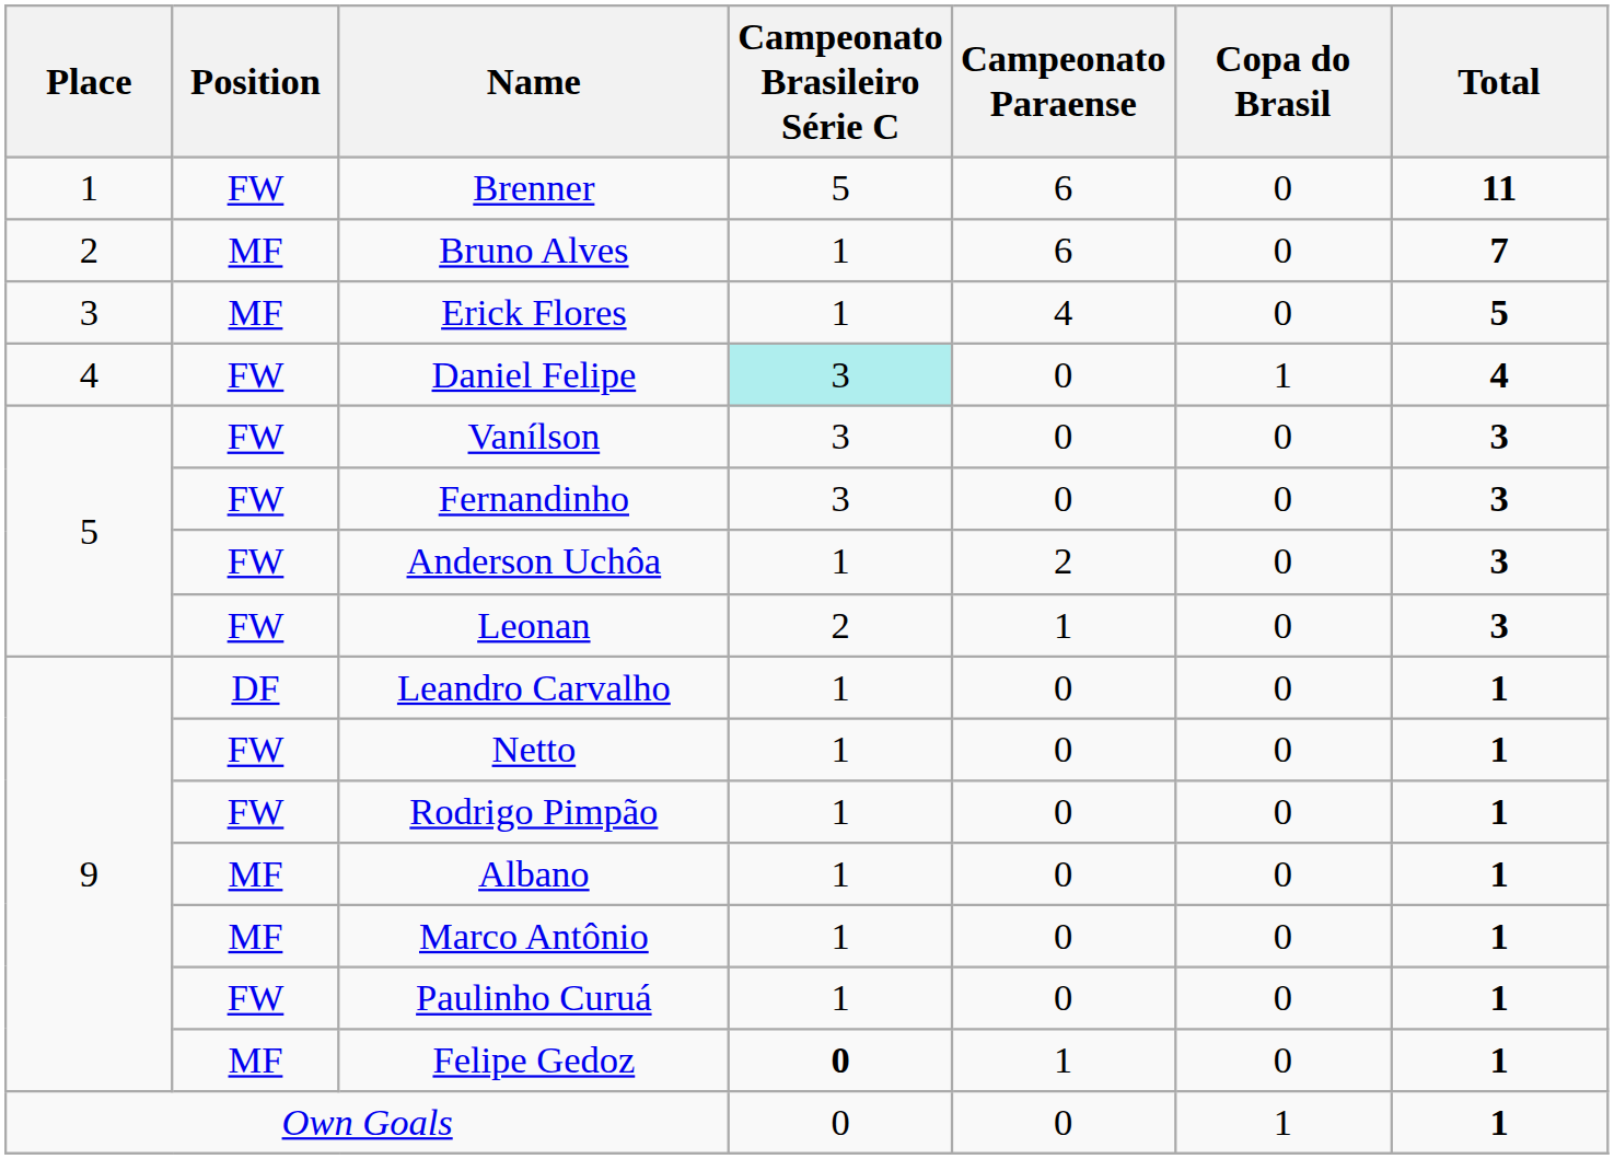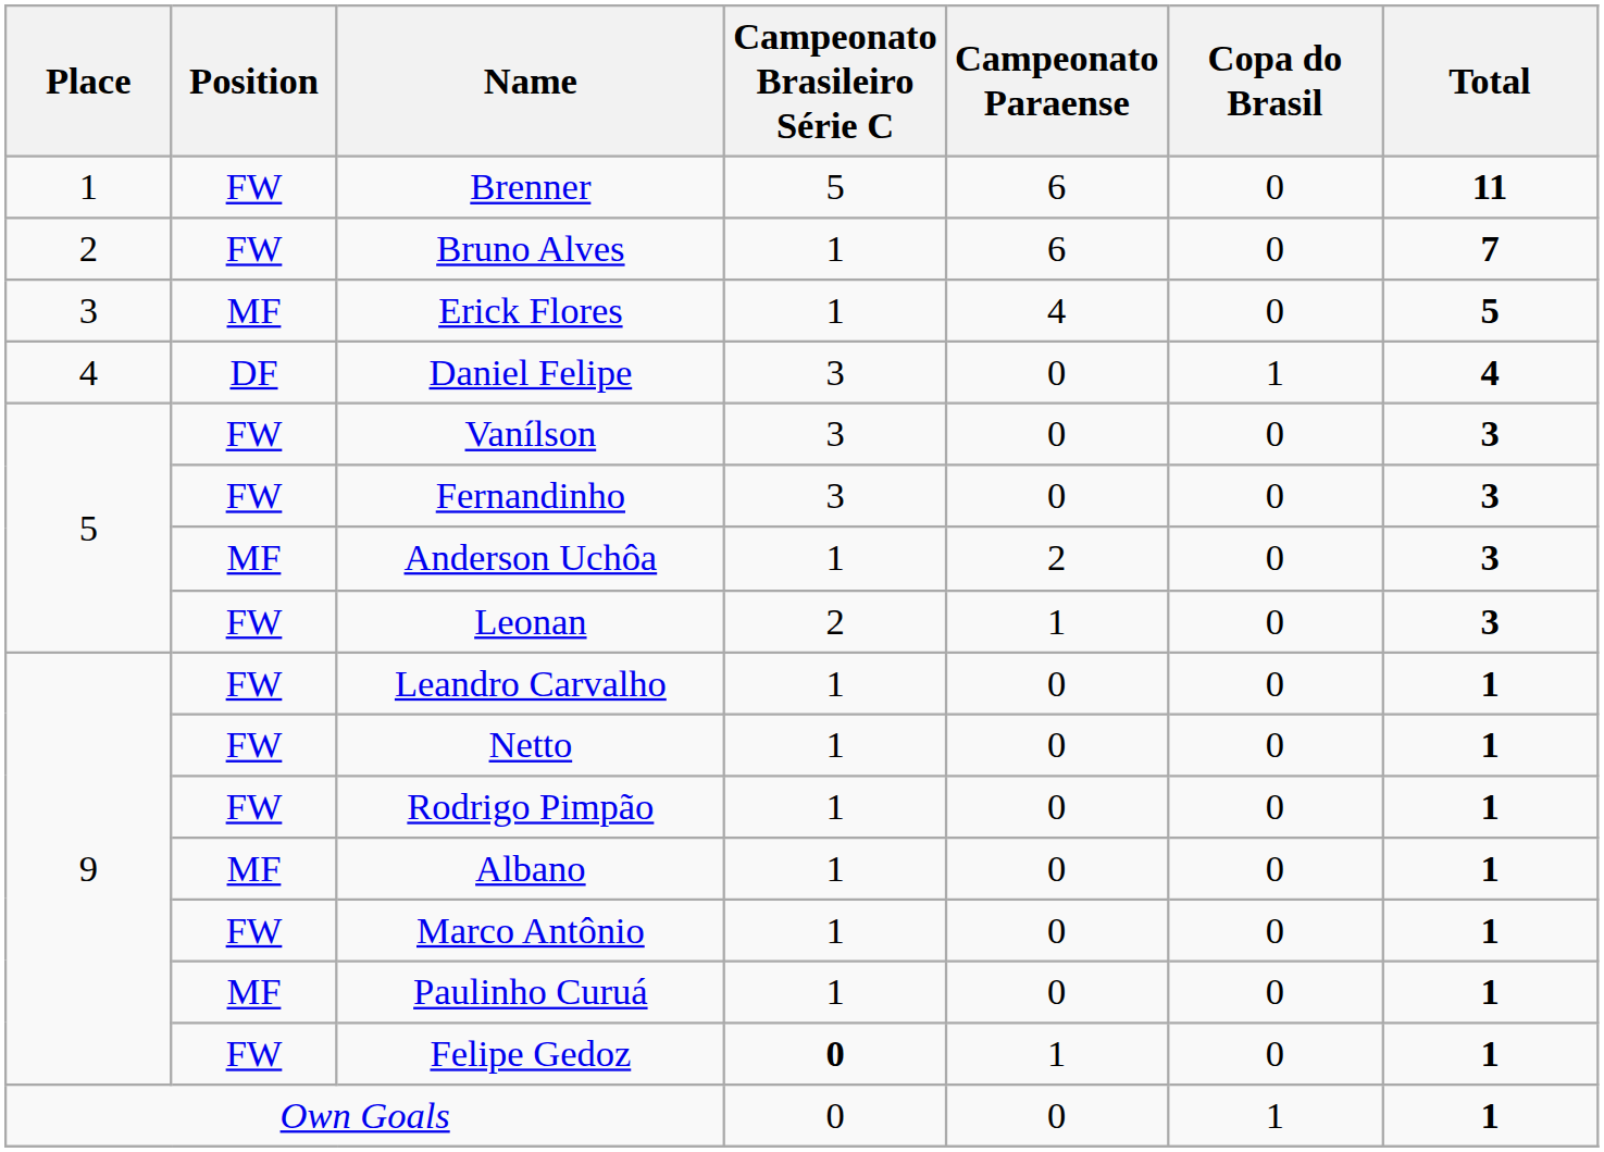 <table class="wikitable" style="font-size: 95%; text-align: center;">
 <tr>
 <th width=60>Place</th>
 <th width=60>Position</th>
 <th width=150>Name</th>
 <th width=80>Campeonato Brasileiro Série C</th>
 <th width=80>Campeonato Paraense</th>
 <th width=80>Copa do Brasil</th>
 <th width=80><strong>Total</strong></th>
 </tr>
 <tr>
 <td rowspan="1">1</td>
 <td><a href='#'>FW</a></td>
 <td><a href='#'>Brenner</a></td>
 <td>5</td>
 <td>6</td>
 <td>0</td>
 <td><strong>11</strong></td>
 </tr>
 <tr>
 <td rowspan="1">2</td>
-<td><a href='#'>MF</a></td>
+<td><a href='#'>FW</a></td>
 <td><a href='#'>Bruno Alves</a></td>
 <td>1</td>
 <td>6</td>
 <td>0</td>
 <td><strong>7</strong></td>
 </tr>
 <tr>
 <td rowspan="1">3</td>
 <td><a href='#'>MF</a></td>
 <td><a href='#'>Erick Flores</a></td>
 <td>1</td>
 <td>4</td>
 <td>0</td>
 <td><strong>5</strong></td>
 </tr>
 <tr>
 <td rowspan="1">4</td>
-<td><a href='#'>FW</a></td>
+<td><a href='#'>DF</a></td>
 <td><a href='#'>Daniel Felipe</a></td>
-<td style="background: paleturquoise;">3</td>
+<td>3</td>
 <td>0</td>
 <td>1</td>
 <td><strong>4</strong></td>
 </tr>
 <tr>
 <td rowspan="4">5</td>
 <td><a href='#'>FW</a></td>
 <td><a href='#'>Vanílson</a></td>
 <td>3</td>
 <td>0</td>
 <td>0</td>
 <td><strong>3</strong></td>
 </tr>
 <tr>
 <td><a href='#'>FW</a></td>
 <td><a href='#'>Fernandinho</a></td>
 <td>3</td>
 <td>0</td>
 <td>0</td>
 <td><strong>3</strong></td>
 </tr>
 <tr>
-<td><a href='#'>FW</a></td>
+<td><a href='#'>MF</a></td>
 <td><a href='#'>Anderson Uchôa</a></td>
 <td>1</td>
 <td>2</td>
 <td>0</td>
 <td><strong>3</strong></td>
 </tr>
 <tr>
 <td><a href='#'>FW</a></td>
 <td><a href='#'>Leonan</a></td>
 <td>2</td>
 <td>1</td>
 <td>0</td>
 <td><strong>3</strong></td>
 </tr>
 <tr>
 <td rowspan="7">9</td>
-<td><a href='#'>DF</a></td>
+<td><a href='#'>FW</a></td>
 <td><a href='#'>Leandro Carvalho</a></td>
 <td>1</td>
 <td>0</td>
 <td>0</td>
 <td><strong>1</strong></td>
 </tr>
 <tr>
 <td><a href='#'>FW</a></td>
 <td><a href='#'>Netto</a></td>
 <td>1</td>
 <td>0</td>
 <td>0</td>
 <td><strong>1</strong></td>
 </tr>
 <tr>
 <td><a href='#'>FW</a></td>
 <td><a href='#'>Rodrigo Pimpão</a></td>
 <td>1</td>
 <td>0</td>
 <td>0</td>
 <td><strong>1</strong></td>
 </tr>
 <tr>
 <td><a href='#'>MF</a></td>
 <td><a href='#'>Albano</a></td>
 <td>1</td>
 <td>0</td>
 <td>0</td>
 <td><strong>1</strong></td>
 </tr>
 <tr>
-<td><a href='#'>MF</a></td>
+<td><a href='#'>FW</a></td>
 <td><a href='#'>Marco Antônio</a></td>
 <td>1</td>
 <td>0</td>
 <td>0</td>
 <td><strong>1</strong></td>
 </tr>
 <tr>
-<td><a href='#'>FW</a></td>
+<td><a href='#'>MF</a></td>
 <td><a href='#'>Paulinho Curuá</a></td>
 <td>1</td>
 <td>0</td>
 <td>0</td>
 <td><strong>1</strong></td>
 </tr>
 <tr>
-<td><a href='#'>MF</a></td>
+<td><a href='#'>FW</a></td>
 <td><a href='#'>Felipe Gedoz</a></td>
 <td><strong>0</strong></td>
 <td>1</td>
 <td>0</td>
 <td><strong>1</strong></td>
 </tr>
 <tr>
 <td colspan="3"><em><a href='#'>Own Goals</a></em></td>
 <td>0</td>
 <td>0</td>
 <td>1</td>
 <td><strong>1</strong></td>
 </tr>
 <tr>
 </tr>
 </table>
